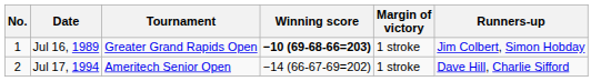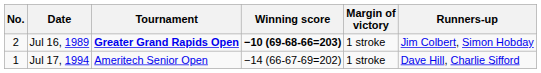 <table class="wikitable" style="font-size:95%;">
 <tr>
 <th>No.</th>
 <th>Date</th>
 <th>Tournament</th>
 <th>Winning score</th>
 <th>Margin of<br>victory</th>
 <th>Runners-up</th>
 </tr>
 <tr>
-<td align=center>1</td>
+<td align=center>2</td>
 <td align=right>Jul 16, <a href='#'>1989</a></td>
-<td><a href='#'>Greater Grand Rapids Open</a></td>
+<td><strong><a href='#'>Greater Grand Rapids Open</a></strong></td>
 <td><strong>−10 (69-68-66=203)</strong></td>
 <td>1 stroke</td>
 <td> <a href='#'>Jim Colbert</a>,  <a href='#'>Simon Hobday</a></td>
 </tr>
 <tr>
-<td align=center>2</td>
+<td align=center>1</td>
 <td align=right>Jul 17, <a href='#'>1994</a></td>
 <td><a href='#'>Ameritech Senior Open</a></td>
 <td>−14 (66-67-69=202)</td>
 <td>1 stroke</td>
 <td> <a href='#'>Dave Hill</a>,  <a href='#'>Charlie Sifford</a></td>
 </tr>
 </table>
